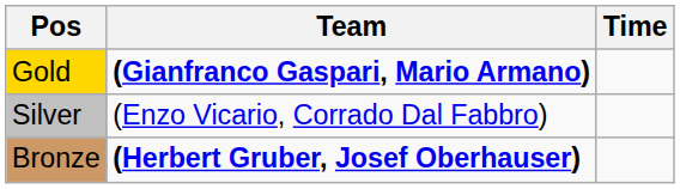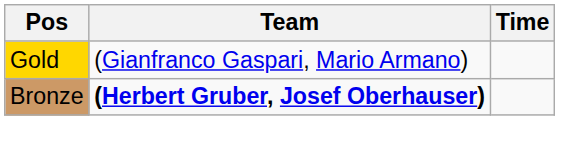 <table class="wikitable">
 <tr>
 <th>Pos</th>
 <th>Team</th>
 <th>Time</th>
 </tr>
 <tr>
 <td style="background:gold">Gold</td>
-<td><strong> (<a href='#'>Gianfranco Gaspari</a>, <a href='#'>Mario Armano</a>)</strong></td>
-<td></td>
-</tr>
-<tr>
-<td style="background:silver">Silver</td>
-<td> (<a href='#'>Enzo Vicario</a>, <a href='#'>Corrado Dal Fabbro</a>)</td>
+<td> (<a href='#'>Gianfranco Gaspari</a>, <a href='#'>Mario Armano</a>)</td>
 <td></td>
 </tr>
 <tr>
 <td style="background:#cc9966">Bronze</td>
 <td><strong> (<a href='#'>Herbert Gruber</a>, <a href='#'>Josef Oberhauser</a>)</strong></td>
 <td></td>
 </tr>
 </table>
